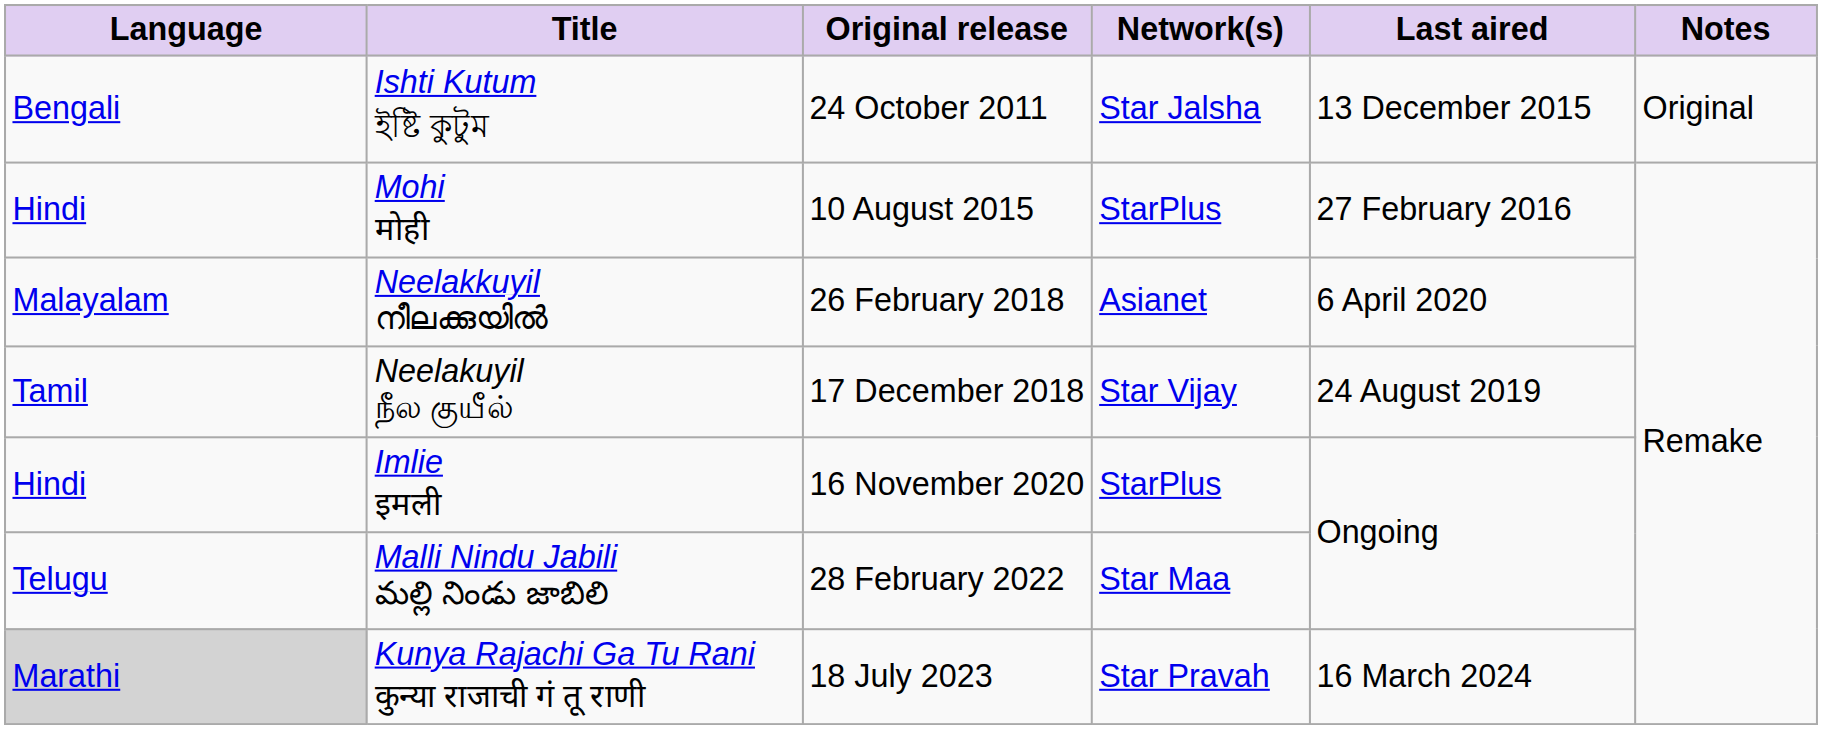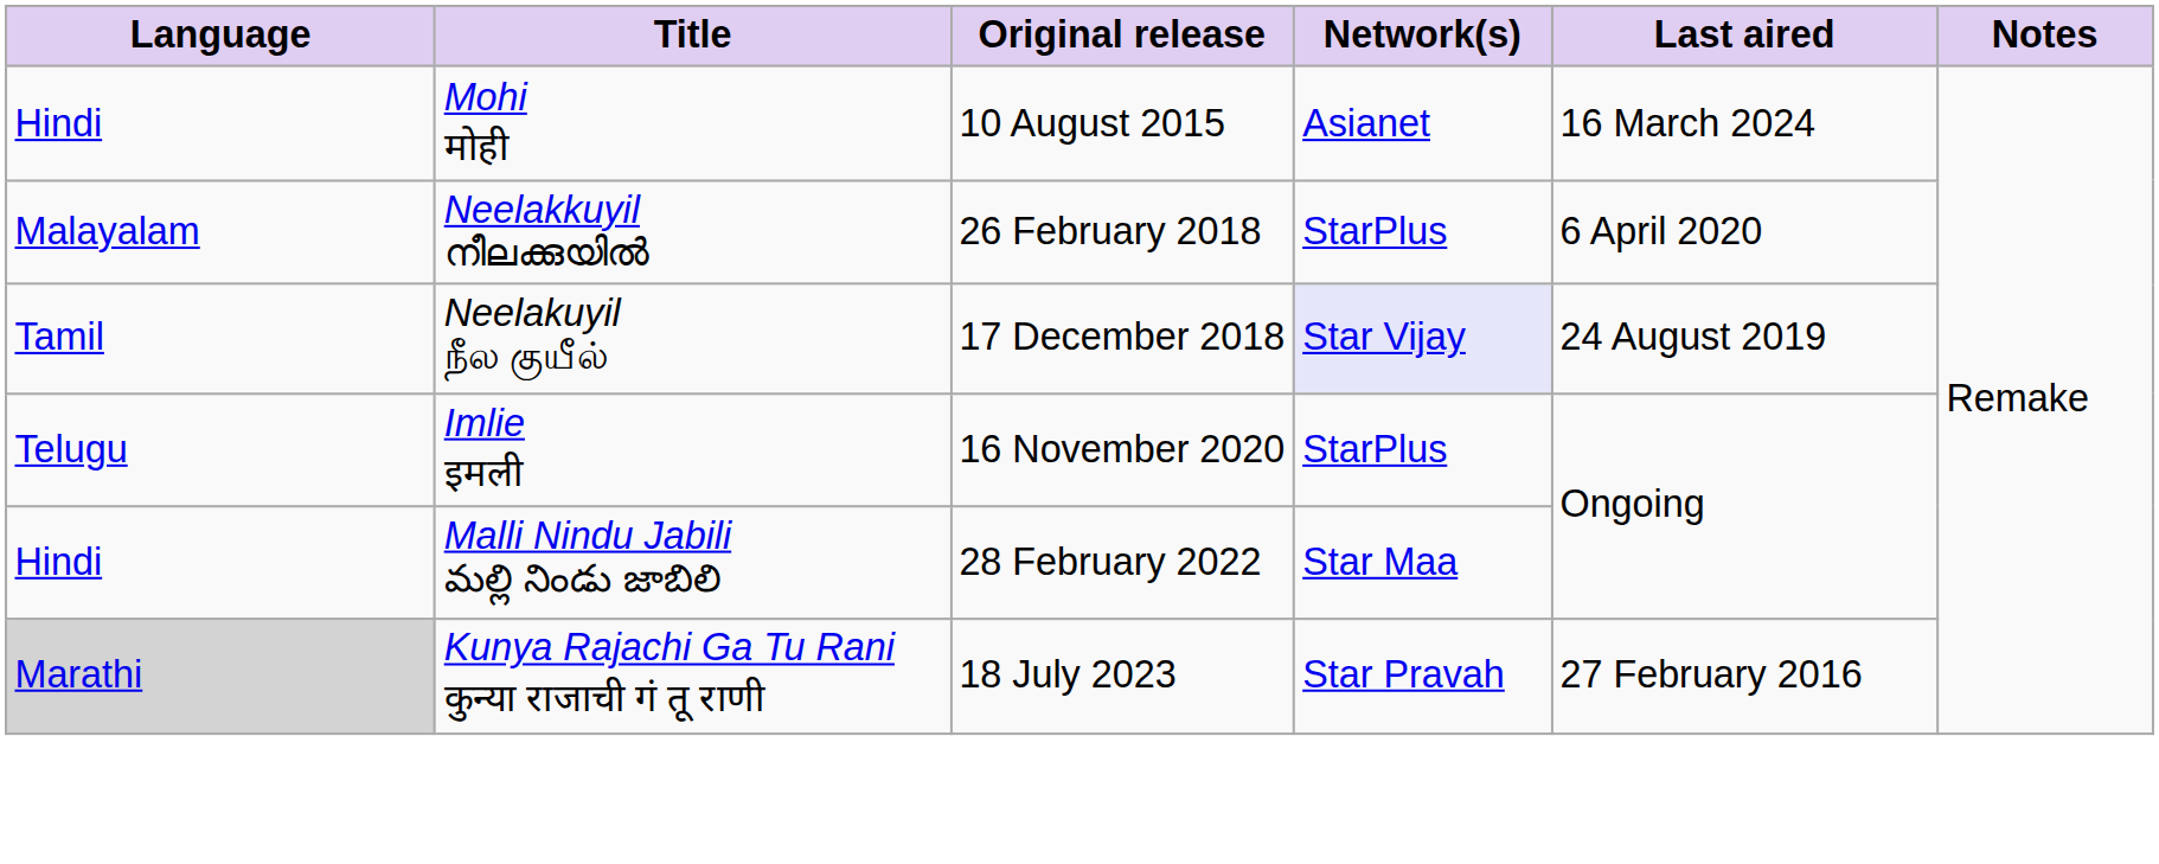 <table class="wikitable" style="margin-right: 0;">
 <tr>
 <th style="background:#E0CEF2; width:20%;">Language</th>
 <th style="background:#E0CEF2; width:24%;">Title</th>
 <th style="background:#E0CEF2; width:16%;">Original release</th>
 <th style="background:#E0CEF2; width:12%;">Network(s)</th>
 <th style="background:#E0CEF2; width:18%;">Last aired</th>
 <th style="background:#E0CEF2; width:22%;">Notes</th>
 </tr>
 <tr>
-<td><a href='#'>Bengali</a></td>
-<td><em><a href='#'>Ishti Kutum</a></em> <br> ইষ্টি কুটুম</td>
-<td>24 October 2011</td>
-<td><a href='#'>Star Jalsha</a></td>
-<td>13 December 2015</td>
-<td>Original</td>
-</tr>
-<tr>
 <td><a href='#'>Hindi</a></td>
 <td><em><a href='#'>Mohi</a></em> <br> मोही</td>
 <td>10 August 2015</td>
-<td><a href='#'>StarPlus</a></td>
-<td>27 February 2016</td>
+<td><a href='#'>Asianet</a></td>
+<td>16 March 2024</td>
 <td rowspan="6">Remake</td>
 </tr>
 <tr>
 <td><a href='#'>Malayalam</a></td>
 <td><em><a href='#'>Neelakkuyil</a></em> <br> നീലക്കുയിൽ</td>
 <td>26 February 2018</td>
-<td><a href='#'>Asianet</a></td>
+<td><a href='#'>StarPlus</a></td>
 <td>6 April 2020</td>
 </tr>
 <tr>
 <td><a href='#'>Tamil</a></td>
 <td><em>Neelakuyil</em> <br> நீல குயீல்</td>
 <td>17 December 2018</td>
-<td><a href='#'>Star Vijay</a></td>
+<td style="background: lavender;"><a href='#'>Star Vijay</a></td>
 <td>24 August 2019</td>
 </tr>
 <tr>
-<td><a href='#'>Hindi</a></td>
+<td><a href='#'>Telugu</a></td>
 <td><em><a href='#'>Imlie</a></em> <br> इमली</td>
 <td>16 November 2020</td>
 <td><a href='#'>StarPlus</a></td>
 <td rowspan="2">Ongoing</td>
 </tr>
 <tr>
-<td><a href='#'>Telugu</a></td>
+<td><a href='#'>Hindi</a></td>
 <td><em><a href='#'>Malli Nindu Jabili</a></em> <br> మల్లి నిండు జాబిలి</td>
 <td>28 February 2022</td>
 <td><a href='#'>Star Maa</a></td>
 </tr>
 <tr>
 <td style="background: lightgrey;"><a href='#'>Marathi</a></td>
 <td><em><a href='#'>Kunya Rajachi Ga Tu Rani</a></em> <br> कुन्या राजाची गं तू राणी</td>
 <td>18 July 2023</td>
 <td><a href='#'>Star Pravah</a></td>
-<td>16 March 2024</td>
+<td>27 February 2016</td>
 </tr>
 </table>
